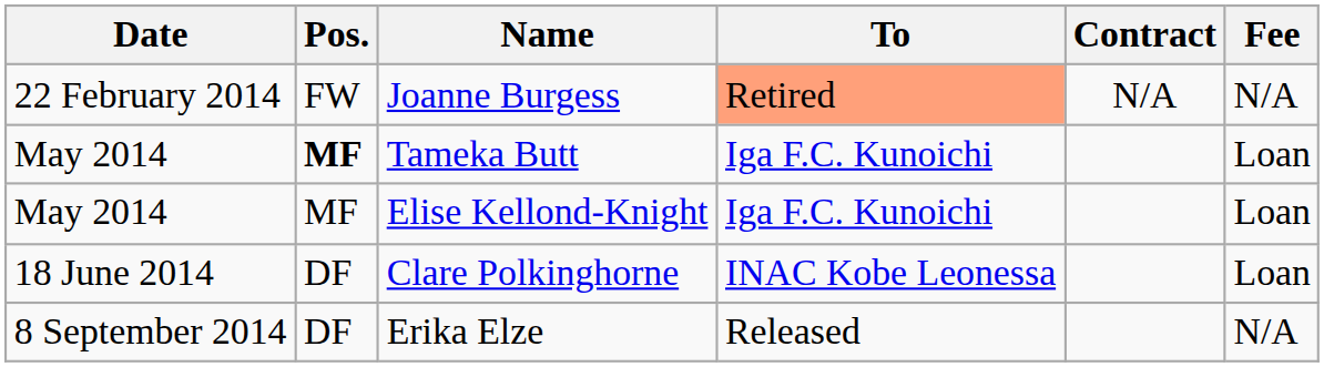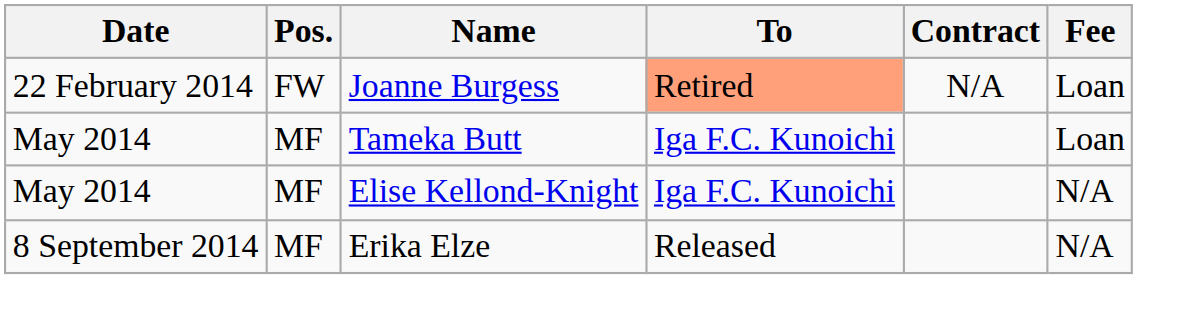 <table class="wikitable sortable">
 <tr>
 <th>Date</th>
 <th>Pos.</th>
 <th>Name</th>
 <th>To</th>
 <th>Contract</th>
 <th>Fee</th>
 </tr>
 <tr>
 <td>22 February 2014</td>
 <td>FW</td>
 <td> <a href='#'>Joanne Burgess</a></td>
 <td style="background: lightsalmon;">Retired</td>
 <td style="text-align:center;">N/A</td>
-<td>N/A </td>
+<td>Loan </td>
 </tr>
 <tr>
 <td>May 2014</td>
-<td><strong>MF</strong></td>
+<td>MF</td>
 <td> <a href='#'>Tameka Butt</a></td>
 <td> <a href='#'>Iga F.C. Kunoichi</a></td>
 <td style="text-align:center;"></td>
 <td>Loan </td>
 </tr>
 <tr>
 <td>May 2014</td>
 <td>MF</td>
 <td> <a href='#'>Elise Kellond-Knight</a></td>
 <td> <a href='#'>Iga F.C. Kunoichi</a></td>
 <td style="text-align:center;"></td>
-<td>Loan </td>
-</tr>
-<tr>
-<td>18 June 2014</td>
-<td>DF</td>
-<td> <a href='#'>Clare Polkinghorne</a></td>
-<td> <a href='#'>INAC Kobe Leonessa</a></td>
-<td style="text-align:center;"></td>
-<td>Loan </td>
+<td>N/A </td>
 </tr>
 <tr>
 <td>8 September 2014</td>
-<td>DF</td>
+<td>MF</td>
 <td> Erika Elze</td>
 <td>Released</td>
 <td style="text-align:center;"></td>
 <td>N/A </td>
 </tr>
 </table>
